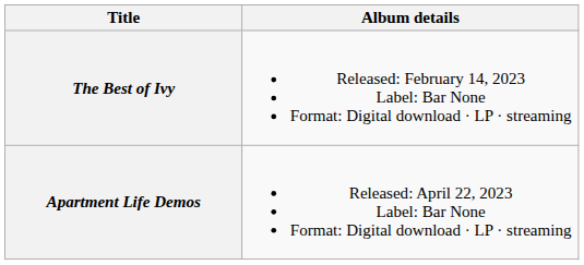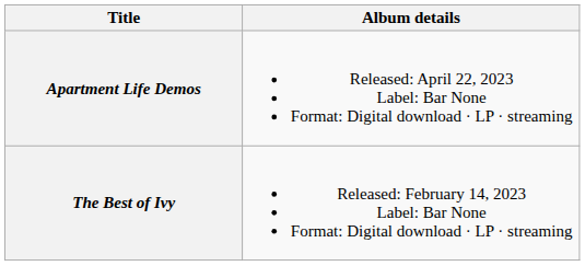 <table class="wikitable plainrowheaders" style="text-align:center;">
 <tr>
 <th scope="col" style="width:14em;">Title</th>
 <th scope="col" style="width:20em;">Album details</th>
 </tr>
 <tr>
+<th scope="row"><em>Apartment Life Demos</em></th>
+<td><br><ul><li>Released: April 22, 2023</li><li>Label: Bar None</li><li>Format: Digital download · LP · streaming</li></ul></td>
+</tr>
+<tr>
 <th scope="row"><em>The Best of Ivy</em></th>
 <td><br><ul><li>Released: February 14, 2023</li><li>Label: Bar None</li><li>Format: Digital download · LP · streaming</li></ul></td>
 </tr>
-<tr>
-<th scope="row"><em>Apartment Life Demos</em></th>
-<td><br><ul><li>Released: April 22, 2023</li><li>Label: Bar None</li><li>Format: Digital download · LP · streaming</li></ul></td>
-</tr>
 </table>
